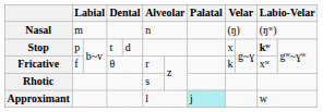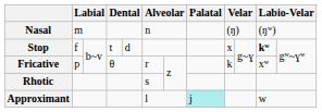 <table class="wikitable">
 <tr>
 <th></th>
 <th colspan="2">Labial</th>
 <th colspan="2">Dental</th>
 <th colspan="2">Alveolar</th>
 <th>Palatal</th>
 <th colspan="2">Velar</th>
 <th colspan="2">Labio-Velar</th>
 </tr>
 <tr>
 <th>Nasal</th>
 <td colspan="2">m</td>
 <td colspan="2"></td>
 <td colspan="2">n</td>
 <td></td>
 <td colspan="2">(ŋ)</td>
 <td colspan="2">(ŋʷ)</td>
 </tr>
 <tr>
 <th>Stop</th>
-<td>p</td>
+<td>f</td>
 <td rowspan="2">b~v</td>
 <td>t</td>
 <td>d</td>
 <td colspan="2"></td>
 <td></td>
 <td>x</td>
 <td rowspan="2">g~ɣ</td>
 <td><strong>kʷ</strong></td>
 <td rowspan="2">gʷ~ɣʷ</td>
 </tr>
 <tr>
 <th>Fricative</th>
-<td>f</td>
+<td>p</td>
 <td colspan="2">θ</td>
 <td>r</td>
 <td rowspan="2">z</td>
 <td></td>
 <td>k</td>
 <td>xʷ</td>
 </tr>
 <tr>
 <th>Rhotic</th>
 <td colspan="2"></td>
 <td colspan="2"></td>
 <td>s</td>
 <td></td>
 <td colspan="2"></td>
 <td colspan="2"></td>
 </tr>
 <tr>
 <th>Approximant</th>
 <td colspan="2"></td>
 <td colspan="2"></td>
 <td colspan="2">l</td>
 <td style="background: paleturquoise;">j</td>
 <td colspan="2"></td>
 <td colspan="2">w</td>
 </tr>
 </table>
